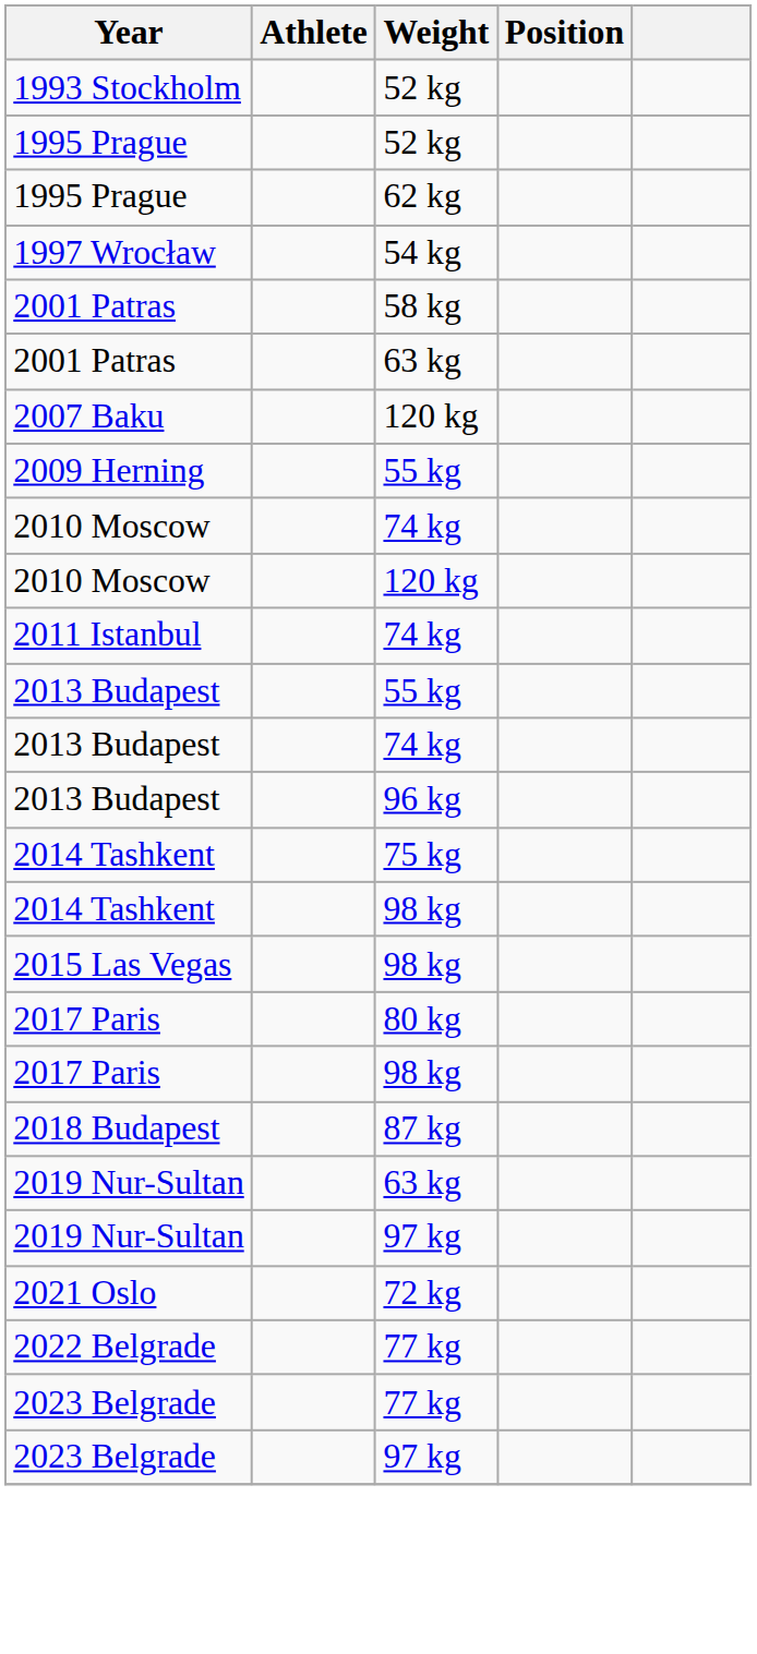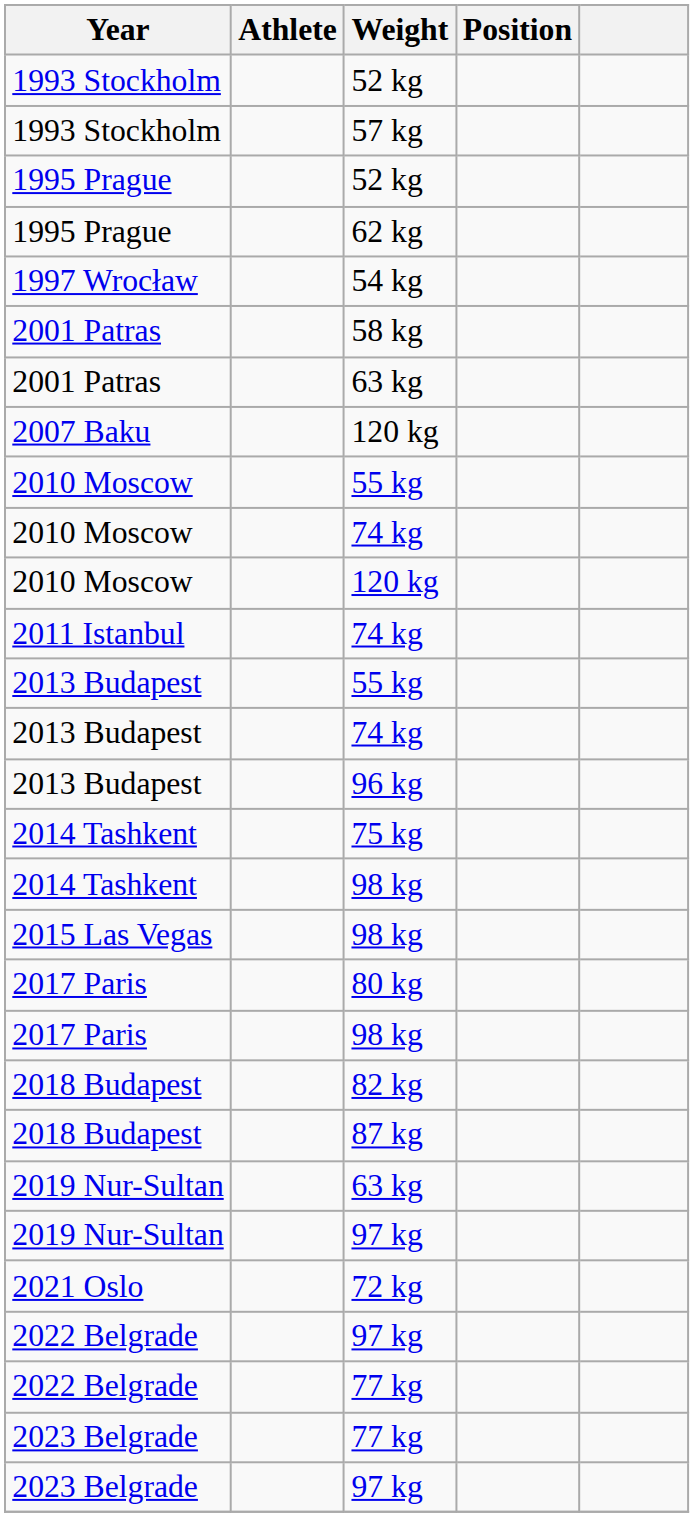 <table class="wikitable sortable">
 <tr>
 <th>Year</th>
 <th>Athlete</th>
 <th>Weight</th>
 <th>Position</th>
 <th class="unsortable" style="width:3em"></th>
 </tr>
 <tr>
 <td> <a href='#'>1993 Stockholm</a></td>
 <td></td>
 <td>52 kg</td>
+<td></td>
+<td></td>
+</tr>
+<tr>
+<td> 1993 Stockholm</td>
+<td></td>
+<td>57 kg</td>
 <td></td>
 <td></td>
 </tr>
 <tr>
 <td> <a href='#'>1995 Prague</a></td>
 <td></td>
 <td>52 kg</td>
 <td></td>
 <td></td>
 </tr>
 <tr>
 <td> 1995 Prague</td>
 <td></td>
 <td>62 kg</td>
 <td></td>
 <td></td>
 </tr>
 <tr>
 <td> <a href='#'>1997 Wrocław</a></td>
 <td></td>
 <td>54 kg</td>
 <td></td>
 <td></td>
 </tr>
 <tr>
 <td> <a href='#'>2001 Patras</a></td>
 <td></td>
 <td>58 kg</td>
 <td></td>
 <td></td>
 </tr>
 <tr>
 <td> 2001 Patras</td>
 <td></td>
 <td>63 kg</td>
 <td></td>
 <td></td>
 </tr>
 <tr>
 <td> <a href='#'>2007 Baku</a></td>
 <td></td>
 <td>120 kg</td>
 <td></td>
 <td></td>
 </tr>
 <tr>
-<td> <a href='#'>2009 Herning</a></td>
+<td> <a href='#'>2010 Moscow</a></td>
 <td></td>
 <td><a href='#'>55 kg</a></td>
 <td></td>
 <td></td>
 </tr>
 <tr>
 <td> 2010 Moscow</td>
 <td></td>
 <td><a href='#'>74 kg</a></td>
 <td></td>
 <td></td>
 </tr>
 <tr>
 <td> 2010 Moscow</td>
 <td></td>
 <td><a href='#'>120 kg</a></td>
 <td></td>
 <td></td>
 </tr>
 <tr>
 <td> <a href='#'>2011 Istanbul</a></td>
 <td></td>
 <td><a href='#'>74 kg</a></td>
 <td></td>
 <td></td>
 </tr>
 <tr>
 <td> <a href='#'>2013 Budapest</a></td>
 <td></td>
 <td><a href='#'>55 kg</a></td>
 <td></td>
 <td></td>
 </tr>
 <tr>
 <td> 2013 Budapest</td>
 <td></td>
 <td><a href='#'>74 kg</a></td>
 <td></td>
 <td></td>
 </tr>
 <tr>
 <td> 2013 Budapest</td>
 <td></td>
 <td><a href='#'>96 kg</a></td>
 <td></td>
 <td></td>
 </tr>
 <tr>
 <td> <a href='#'>2014 Tashkent</a></td>
 <td></td>
 <td><a href='#'>75 kg</a></td>
 <td></td>
 <td></td>
 </tr>
 <tr>
 <td> <a href='#'>2014 Tashkent</a></td>
 <td></td>
 <td><a href='#'>98 kg</a></td>
 <td></td>
 <td></td>
 </tr>
 <tr>
 <td> <a href='#'>2015 Las Vegas</a></td>
 <td></td>
 <td><a href='#'>98 kg</a></td>
 <td></td>
 <td></td>
 </tr>
 <tr>
 <td> <a href='#'>2017 Paris</a></td>
 <td></td>
 <td><a href='#'>80 kg</a></td>
 <td></td>
 <td></td>
 </tr>
 <tr>
 <td> <a href='#'>2017 Paris</a></td>
 <td></td>
 <td><a href='#'>98 kg</a></td>
 <td></td>
 <td></td>
 </tr>
 <tr>
 <td> <a href='#'>2018 Budapest</a></td>
 <td></td>
+<td><a href='#'>82 kg</a></td>
+<td></td>
+<td></td>
+</tr>
+<tr>
+<td> <a href='#'>2018 Budapest</a></td>
+<td></td>
 <td><a href='#'>87 kg</a></td>
 <td></td>
 <td></td>
 </tr>
 <tr>
 <td> <a href='#'>2019 Nur-Sultan</a></td>
 <td></td>
 <td><a href='#'>63 kg</a></td>
 <td></td>
 <td></td>
 </tr>
 <tr>
 <td> <a href='#'>2019 Nur-Sultan</a></td>
 <td></td>
 <td><a href='#'>97 kg</a></td>
 <td></td>
 <td></td>
 </tr>
 <tr>
 <td> <a href='#'>2021 Oslo</a></td>
 <td></td>
 <td><a href='#'>72 kg</a></td>
 <td></td>
 <td></td>
 </tr>
 <tr>
 <td> <a href='#'>2022 Belgrade</a></td>
 <td></td>
+<td><a href='#'>97 kg</a></td>
+<td></td>
+<td></td>
+</tr>
+<tr>
+<td> <a href='#'>2022 Belgrade</a></td>
+<td></td>
 <td><a href='#'>77 kg</a></td>
 <td></td>
 <td></td>
 </tr>
 <tr>
 <td> <a href='#'>2023 Belgrade</a></td>
 <td></td>
 <td><a href='#'>77 kg</a></td>
 <td></td>
 <td></td>
 </tr>
 <tr>
 <td> <a href='#'>2023 Belgrade</a></td>
 <td></td>
 <td><a href='#'>97 kg</a></td>
 <td></td>
 <td></td>
 </tr>
 <tr>
 </tr>
 </table>
